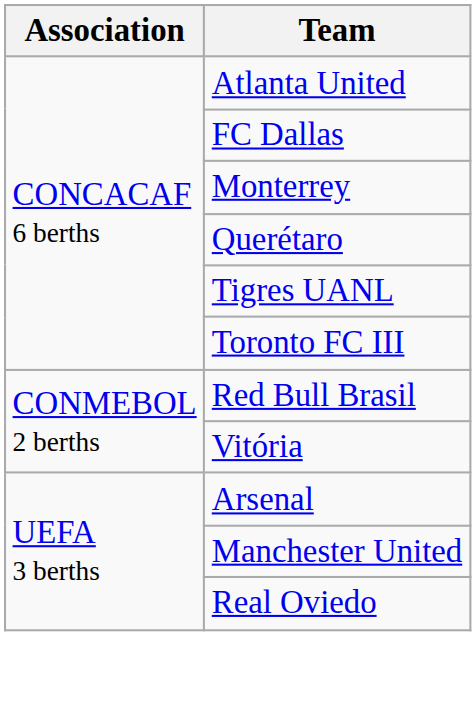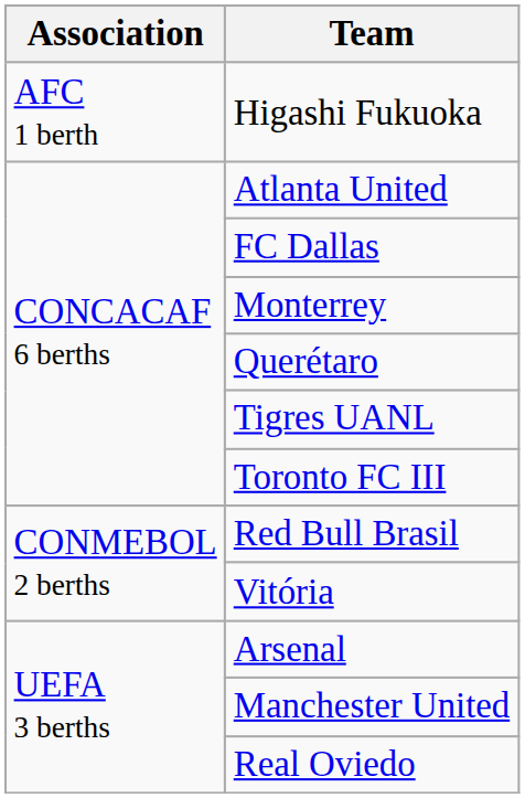 <table class="wikitable">
 <tr>
 <th>Association</th>
 <th>Team </th>
+</tr>
+<tr>
+<td rowspan="1"><a href='#'>AFC</a><br><small>1 berth</small></td>
+<td> Higashi Fukuoka</td>
 </tr>
 <tr>
 <td rowspan="6"><a href='#'>CONCACAF</a><br><small>6 berths</small></td>
 <td> <a href='#'>Atlanta United</a></td>
 </tr>
 <tr>
 <td> <a href='#'>FC Dallas</a></td>
 </tr>
 <tr>
 <td> <a href='#'>Monterrey</a></td>
 </tr>
 <tr>
 <td> <a href='#'>Querétaro</a></td>
 </tr>
 <tr>
 <td> <a href='#'>Tigres UANL</a></td>
 </tr>
 <tr>
 <td> <a href='#'>Toronto FC III</a></td>
 </tr>
 <tr>
 <td rowspan="2"><a href='#'>CONMEBOL</a><br><small>2 berths</small></td>
 <td> <a href='#'>Red Bull Brasil</a></td>
 </tr>
 <tr>
 <td> <a href='#'>Vitória</a></td>
 </tr>
 <tr>
 <td rowspan="3"><a href='#'>UEFA</a><br><small>3 berths</small></td>
 <td> <a href='#'>Arsenal</a></td>
 </tr>
 <tr>
 <td> <a href='#'>Manchester United</a></td>
 </tr>
 <tr>
 <td> <a href='#'>Real Oviedo</a></td>
 </tr>
 </table>
